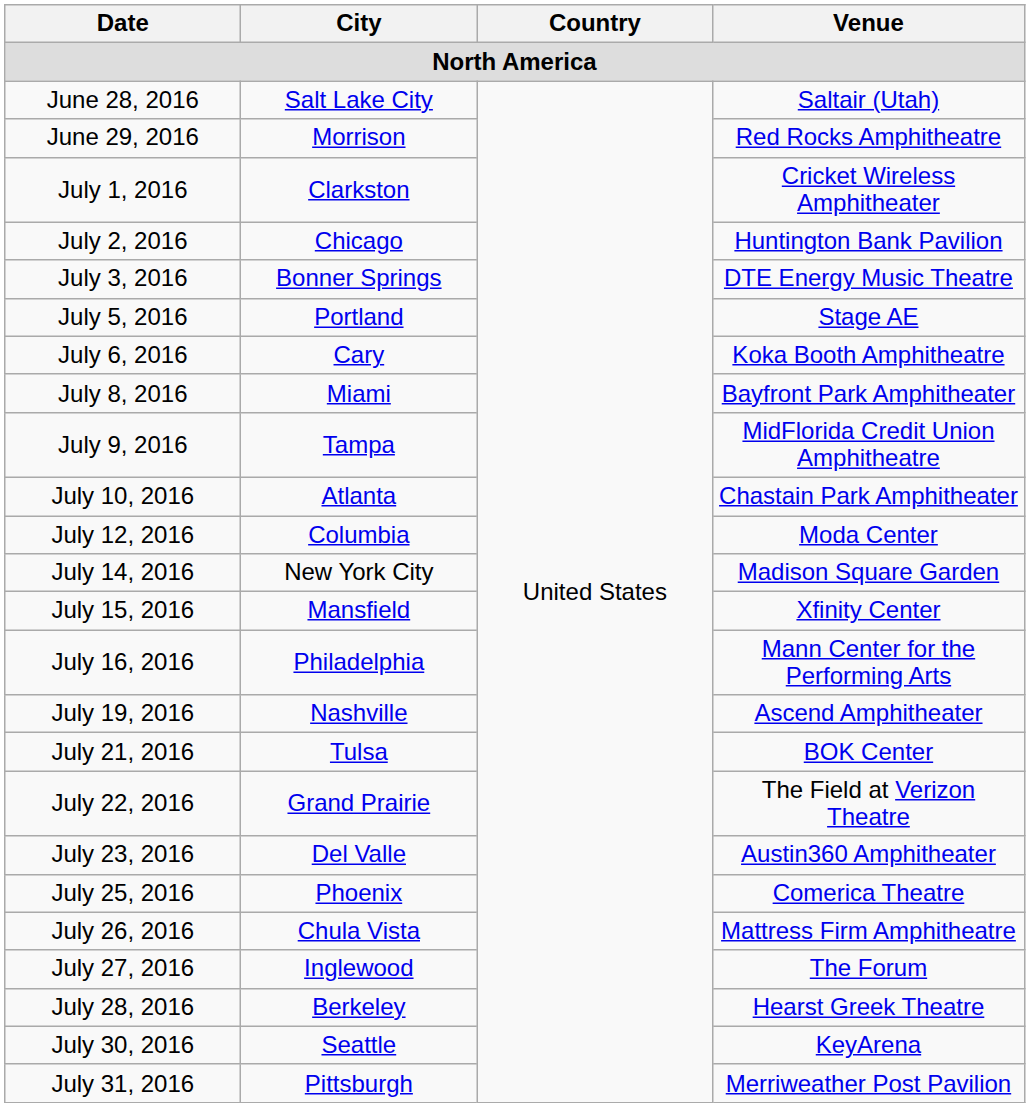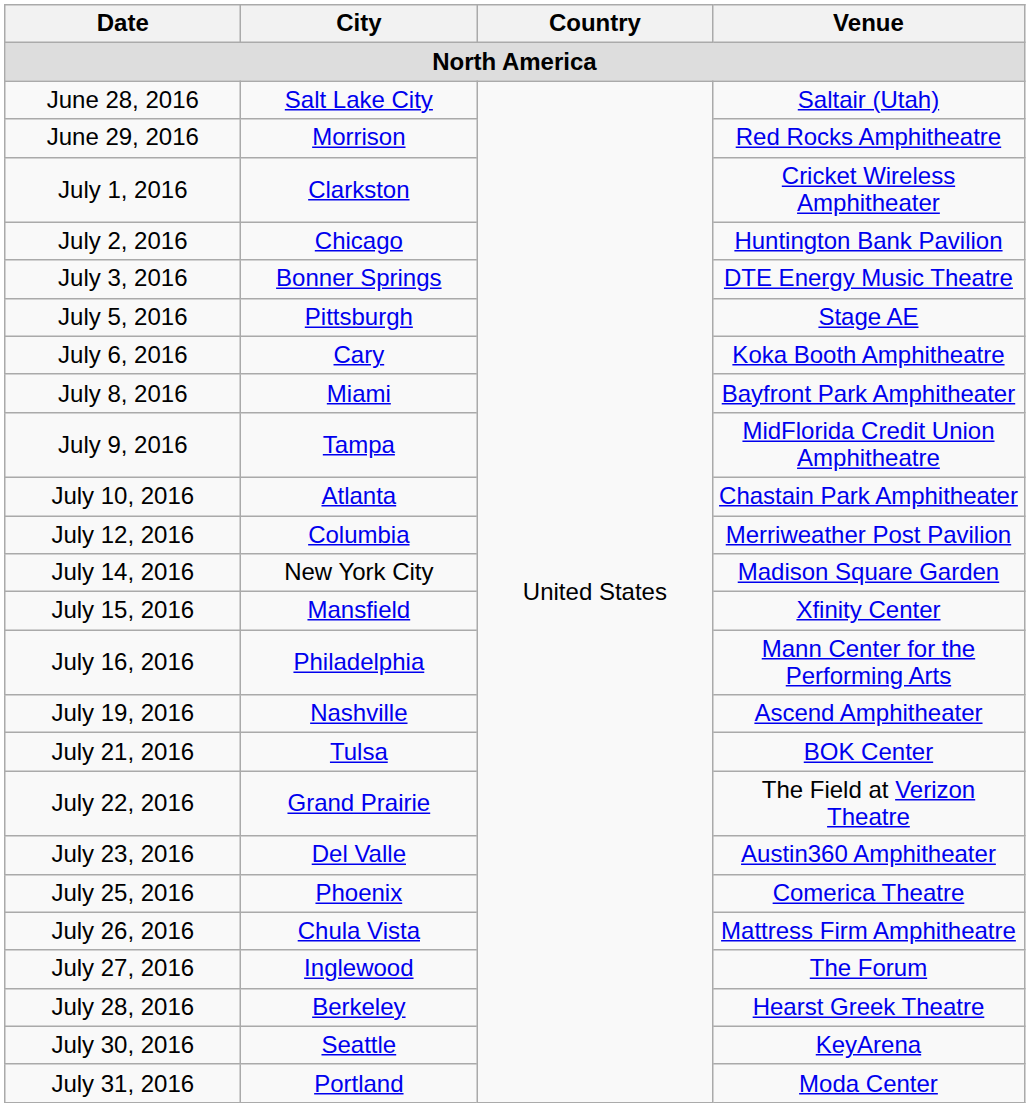 <table class="wikitable" style="text-align:center;">
 <tr>
 <th width="150">Date</th>
 <th width="150">City</th>
 <th width="150">Country</th>
 <th width="200">Venue</th>
 </tr>
 <tr bgcolor="#DDDDDD">
 <td colspan="4"><strong>North America</strong></td>
 </tr>
 <tr>
 <td>June 28, 2016</td>
 <td><a href='#'>Salt Lake City</a></td>
 <td rowspan="24">United States</td>
 <td><a href='#'>Saltair (Utah)</a></td>
 </tr>
 <tr>
 <td>June 29, 2016</td>
 <td><a href='#'>Morrison</a></td>
 <td><a href='#'>Red Rocks Amphitheatre</a></td>
 </tr>
 <tr>
 <td>July 1, 2016</td>
 <td><a href='#'>Clarkston</a></td>
 <td><a href='#'>Cricket Wireless Amphitheater</a></td>
 </tr>
 <tr>
 <td>July 2, 2016</td>
 <td><a href='#'>Chicago</a></td>
 <td><a href='#'>Huntington Bank Pavilion</a></td>
 </tr>
 <tr>
 <td>July 3, 2016</td>
 <td><a href='#'>Bonner Springs</a></td>
 <td><a href='#'>DTE Energy Music Theatre</a></td>
 </tr>
 <tr>
 <td>July 5, 2016</td>
-<td><a href='#'>Portland</a></td>
+<td><a href='#'>Pittsburgh</a></td>
 <td><a href='#'>Stage AE</a></td>
 </tr>
 <tr>
 <td>July 6, 2016</td>
 <td><a href='#'>Cary</a></td>
 <td><a href='#'>Koka Booth Amphitheatre</a></td>
 </tr>
 <tr>
 <td>July 8, 2016</td>
 <td><a href='#'>Miami</a></td>
 <td><a href='#'>Bayfront Park Amphitheater</a></td>
 </tr>
 <tr>
 <td>July 9, 2016</td>
 <td><a href='#'>Tampa</a></td>
 <td><a href='#'>MidFlorida Credit Union Amphitheatre</a></td>
 </tr>
 <tr>
 <td>July 10, 2016</td>
 <td><a href='#'>Atlanta</a></td>
 <td><a href='#'>Chastain Park Amphitheater</a></td>
 </tr>
 <tr>
 <td>July 12, 2016</td>
 <td><a href='#'>Columbia</a></td>
-<td><a href='#'>Moda Center</a></td>
+<td><a href='#'>Merriweather Post Pavilion</a></td>
 </tr>
 <tr>
 <td>July 14, 2016</td>
 <td>New York City</td>
 <td><a href='#'>Madison Square Garden</a></td>
 </tr>
 <tr>
 <td>July 15, 2016</td>
 <td><a href='#'>Mansfield</a></td>
 <td><a href='#'>Xfinity Center</a></td>
 </tr>
 <tr>
 <td>July 16, 2016</td>
 <td><a href='#'>Philadelphia</a></td>
 <td><a href='#'>Mann Center for the Performing Arts</a></td>
 </tr>
 <tr>
 <td>July 19, 2016</td>
 <td><a href='#'>Nashville</a></td>
 <td><a href='#'>Ascend Amphitheater</a></td>
 </tr>
 <tr>
 <td>July 21, 2016</td>
 <td><a href='#'>Tulsa</a></td>
 <td><a href='#'>BOK Center</a></td>
 </tr>
 <tr>
 <td>July 22, 2016</td>
 <td><a href='#'>Grand Prairie</a></td>
 <td>The Field at <a href='#'>Verizon Theatre</a></td>
 </tr>
 <tr>
 <td>July 23, 2016</td>
 <td><a href='#'>Del Valle</a></td>
 <td><a href='#'>Austin360 Amphitheater</a></td>
 </tr>
 <tr>
 <td>July 25, 2016</td>
 <td><a href='#'>Phoenix</a></td>
 <td><a href='#'>Comerica Theatre</a></td>
 </tr>
 <tr>
 <td>July 26, 2016</td>
 <td><a href='#'>Chula Vista</a></td>
 <td><a href='#'>Mattress Firm Amphitheatre</a></td>
 </tr>
 <tr>
 <td>July 27, 2016</td>
 <td><a href='#'>Inglewood</a></td>
 <td><a href='#'>The Forum</a></td>
 </tr>
 <tr>
 <td>July 28, 2016</td>
 <td><a href='#'>Berkeley</a></td>
 <td><a href='#'>Hearst Greek Theatre</a></td>
 </tr>
 <tr>
 <td>July 30, 2016</td>
 <td><a href='#'>Seattle</a></td>
 <td><a href='#'>KeyArena</a></td>
 </tr>
 <tr>
 <td>July 31, 2016</td>
-<td><a href='#'>Pittsburgh</a></td>
-<td><a href='#'>Merriweather Post Pavilion</a></td>
+<td><a href='#'>Portland</a></td>
+<td><a href='#'>Moda Center</a></td>
 </tr>
 </table>
